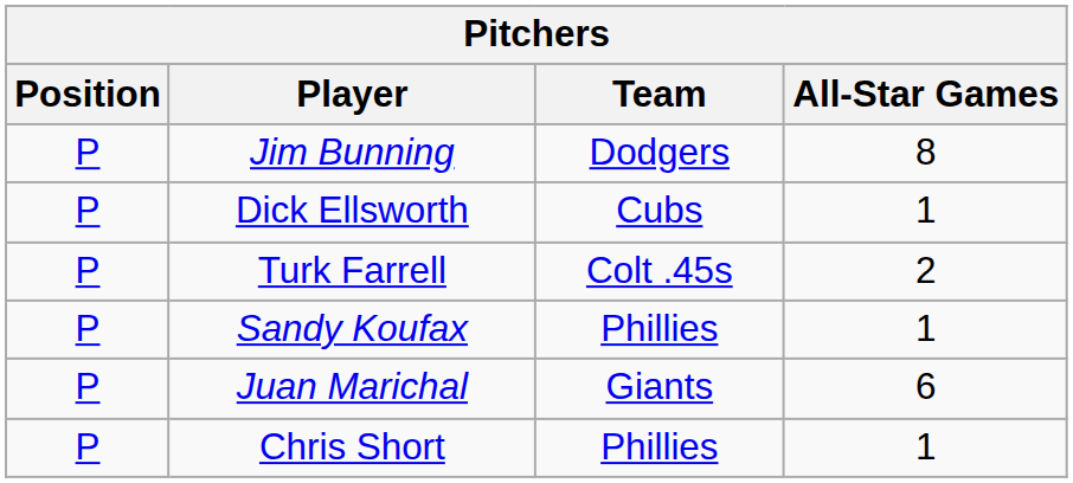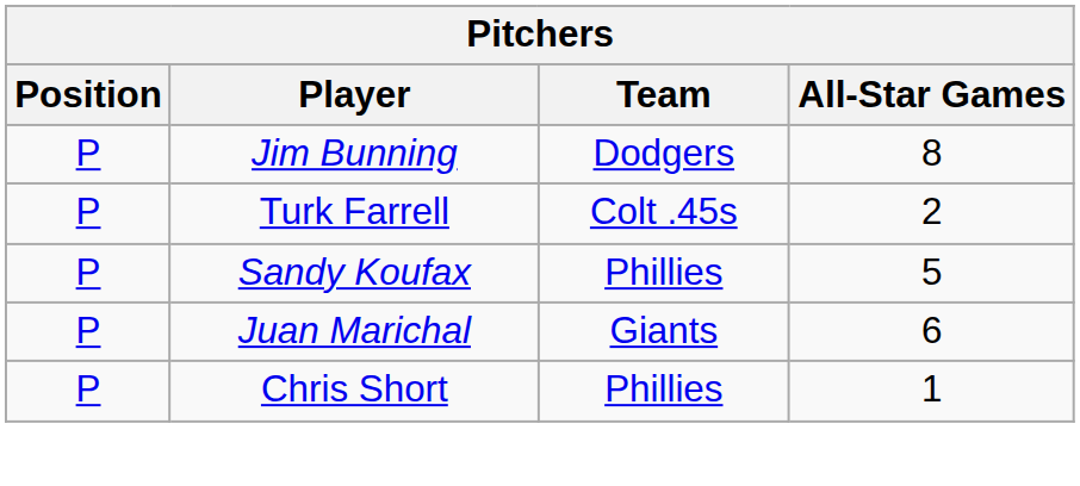 <table class="wikitable" style="font-size: 100%; text-align:right;">
 <tr>
 <th colspan="4">Pitchers</th>
 </tr>
 <tr>
 <th>Position</th>
 <th width="150">Player</th>
 <th width="100">Team</th>
 <th>All-Star Games</th>
 </tr>
 <tr>
 <td align="center"><a href='#'>P</a></td>
 <td align="center"><em><a href='#'>Jim Bunning</a></em></td>
 <td align="center"><a href='#'>Dodgers</a></td>
 <td align="center">8</td>
 </tr>
 <tr>
 <td align="center"><a href='#'>P</a></td>
-<td align="center"><a href='#'>Dick Ellsworth</a></td>
-<td align="center"><a href='#'>Cubs</a></td>
-<td align="center">1</td>
-</tr>
-<tr>
-<td align="center"><a href='#'>P</a></td>
 <td align="center"><a href='#'>Turk Farrell</a></td>
 <td align="center"><a href='#'>Colt .45s</a></td>
 <td align="center">2</td>
 </tr>
 <tr>
 <td align="center"><a href='#'>P</a></td>
 <td align="center"><em><a href='#'>Sandy Koufax</a></em></td>
 <td align="center"><a href='#'>Phillies</a></td>
-<td align="center">1</td>
+<td align="center">5</td>
 </tr>
 <tr>
 <td align="center"><a href='#'>P</a></td>
 <td align="center"><em><a href='#'>Juan Marichal</a></em></td>
 <td align="center"><a href='#'>Giants</a></td>
 <td align="center">6</td>
 </tr>
 <tr>
 <td align="center"><a href='#'>P</a></td>
 <td align="center"><a href='#'>Chris Short</a></td>
 <td align="center"><a href='#'>Phillies</a></td>
 <td align="center">1</td>
 </tr>
 </table>
